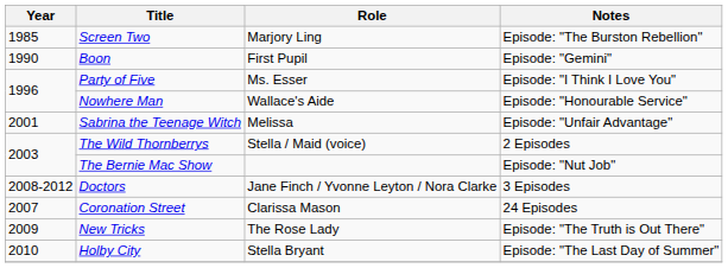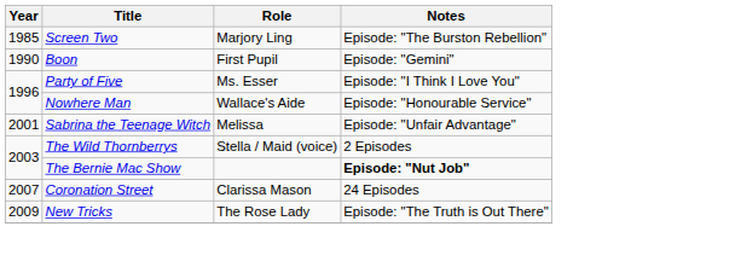 <table class="wikitable sortable plainrowheaders" style="white-space:nowrap">
 <tr>
 <th>Year</th>
 <th>Title</th>
 <th>Role</th>
 <th>Notes</th>
 </tr>
 <tr>
 <td>1985</td>
 <td><em><a href='#'>Screen Two</a></em></td>
 <td>Marjory Ling</td>
 <td>Episode: "The Burston Rebellion"</td>
 </tr>
 <tr>
 <td>1990</td>
 <td><em><a href='#'>Boon</a></em></td>
 <td>First Pupil</td>
 <td>Episode: "Gemini"</td>
 </tr>
 <tr>
 <td rowspan=2>1996</td>
 <td><em><a href='#'>Party of Five</a></em></td>
 <td>Ms. Esser</td>
 <td>Episode: "I Think I Love You"</td>
 </tr>
 <tr>
 <td><em><a href='#'>Nowhere Man</a></em></td>
 <td>Wallace's Aide</td>
 <td>Episode: "Honourable Service"</td>
 </tr>
 <tr>
 <td>2001</td>
 <td><em><a href='#'>Sabrina the Teenage Witch</a></em></td>
 <td>Melissa</td>
 <td>Episode: "Unfair Advantage"</td>
 </tr>
 <tr>
 <td rowspan=2>2003</td>
 <td><em><a href='#'>The Wild Thornberrys</a></em></td>
 <td>Stella / Maid (voice)</td>
 <td>2 Episodes</td>
 </tr>
 <tr>
 <td><em><a href='#'>The Bernie Mac Show</a></em></td>
 <td></td>
-<td>Episode: "Nut Job"</td>
-</tr>
-<tr>
-<td>2008-2012</td>
-<td><em><a href='#'>Doctors</a></em></td>
-<td>Jane Finch / Yvonne Leyton / Nora Clarke</td>
-<td>3 Episodes</td>
+<td><strong>Episode: "Nut Job"</strong></td>
 </tr>
 <tr>
 <td>2007</td>
 <td><em><a href='#'>Coronation Street</a></em></td>
 <td>Clarissa Mason</td>
 <td>24 Episodes</td>
 </tr>
 <tr>
 <td>2009</td>
 <td><em><a href='#'>New Tricks</a></em></td>
 <td>The Rose Lady</td>
 <td>Episode: "The Truth is Out There"</td>
 </tr>
 <tr>
-<td>2010</td>
-<td><em><a href='#'>Holby City</a></em></td>
-<td>Stella Bryant</td>
-<td>Episode: "The Last Day of Summer"</td>
-</tr>
-<tr>
 </tr>
 </table>
